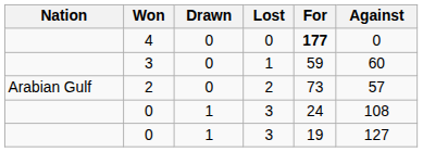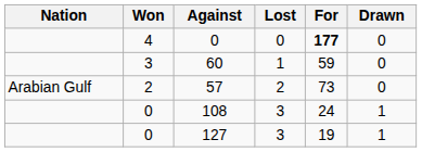 <table class="wikitable" style="text-align: center; width:50%">
 <tr>
 <th>Nation</th>
 <th>Won</th>
-<th>Drawn</th>
+<th>Against</th>
 <th>Lost</th>
 <th>For</th>
-<th>Against</th>
+<th>Drawn</th>
 </tr>
 <tr>
 <td align=left></td>
 <td>4</td>
 <td>0</td>
 <td>0</td>
 <td><strong>177</strong></td>
 <td>0</td>
 </tr>
 <tr>
 <td align=left></td>
 <td>3</td>
-<td>0</td>
+<td>60</td>
 <td>1</td>
 <td>59</td>
-<td>60</td>
+<td>0</td>
 </tr>
 <tr>
 <td align=left> Arabian Gulf</td>
 <td>2</td>
-<td>0</td>
+<td>57</td>
 <td>2</td>
 <td>73</td>
-<td>57</td>
+<td>0</td>
 </tr>
 <tr>
 <td align=left></td>
 <td>0</td>
-<td>1</td>
+<td>108</td>
 <td>3</td>
 <td>24</td>
-<td>108</td>
+<td>1</td>
 </tr>
 <tr>
 <td align=left></td>
 <td>0</td>
-<td>1</td>
+<td>127</td>
 <td>3</td>
 <td>19</td>
-<td>127</td>
+<td>1</td>
 </tr>
 </table>
